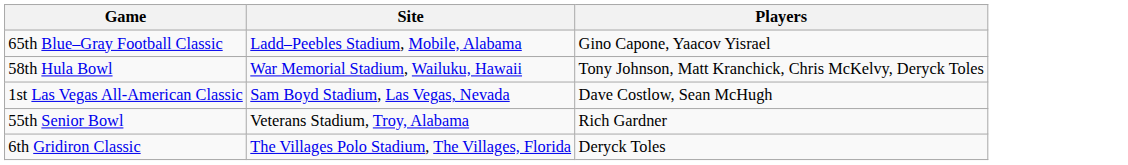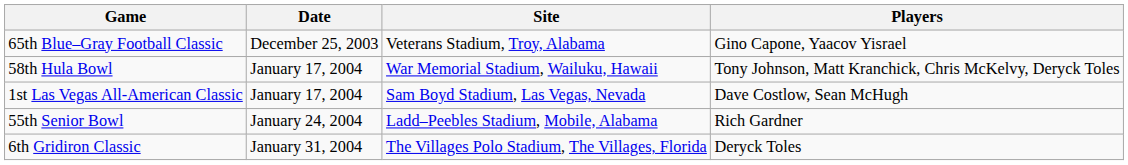 <table class="wikitable">
 <tr>
 <th>Game</th>
+<th>Date</th>
 <th>Site</th>
 <th>Players</th>
 </tr>
 <tr>
 <td>65th <a href='#'>Blue–Gray Football Classic</a></td>
-<td><a href='#'>Ladd–Peebles Stadium</a>, <a href='#'>Mobile, Alabama</a></td>
+<td>December 25, 2003</td>
+<td>Veterans Stadium, <a href='#'>Troy, Alabama</a></td>
 <td>Gino Capone, Yaacov Yisrael</td>
 </tr>
 <tr>
 <td>58th <a href='#'>Hula Bowl</a></td>
+<td>January 17, 2004</td>
 <td><a href='#'>War Memorial Stadium</a>, <a href='#'>Wailuku, Hawaii</a></td>
 <td>Tony Johnson, Matt Kranchick, Chris McKelvy, Deryck Toles</td>
 </tr>
 <tr>
 <td>1st <a href='#'>Las Vegas All-American Classic</a></td>
+<td>January 17, 2004</td>
 <td><a href='#'>Sam Boyd Stadium</a>, <a href='#'>Las Vegas, Nevada</a></td>
 <td>Dave Costlow, Sean McHugh</td>
 </tr>
 <tr>
 <td>55th <a href='#'>Senior Bowl</a></td>
-<td>Veterans Stadium, <a href='#'>Troy, Alabama</a></td>
+<td>January 24, 2004</td>
+<td><a href='#'>Ladd–Peebles Stadium</a>, <a href='#'>Mobile, Alabama</a></td>
 <td>Rich Gardner</td>
 </tr>
 <tr>
 <td>6th <a href='#'>Gridiron Classic</a></td>
+<td>January 31, 2004</td>
 <td><a href='#'>The Villages Polo Stadium</a>, <a href='#'>The Villages, Florida</a></td>
 <td>Deryck Toles</td>
 </tr>
 </table>
